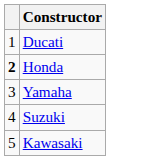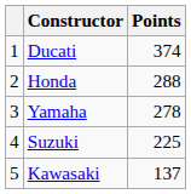 <table class="wikitable" style="font-size: 95%;">
 <tr>
 <th></th>
 <th>Constructor</th>
+<th>Points</th>
 </tr>
 <tr>
 <td align=center>1</td>
 <td> <a href='#'>Ducati</a></td>
+<td align=right>374</td>
 </tr>
 <tr>
-<td align=center><strong>2</strong></td>
+<td align=center>2</td>
 <td> <a href='#'>Honda</a></td>
+<td align=right>288</td>
 </tr>
 <tr>
 <td align=center>3</td>
 <td> <a href='#'>Yamaha</a></td>
+<td align=right>278</td>
 </tr>
 <tr>
 <td align=center>4</td>
 <td> <a href='#'>Suzuki</a></td>
+<td align=right>225</td>
 </tr>
 <tr>
 <td align=center>5</td>
 <td> <a href='#'>Kawasaki</a></td>
+<td align=right>137</td>
 </tr>
 </table>
